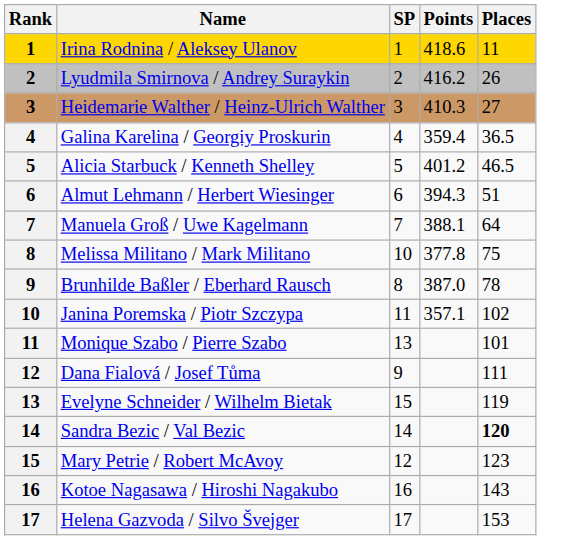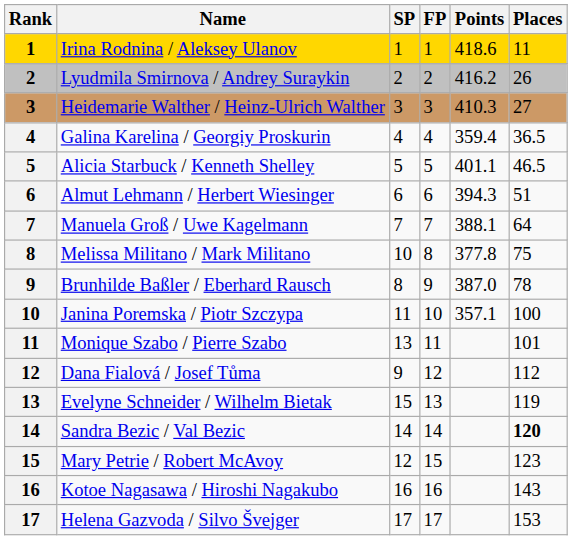 <table class="wikitable">
 <tr>
 <th>Rank</th>
 <th>Name</th>
 <th>SP</th>
+<th>FP</th>
 <th>Points</th>
 <th>Places</th>
 </tr>
 <tr bgcolor=gold>
 <td align=center><strong>1</strong></td>
 <td> <a href='#'>Irina Rodnina</a> / <a href='#'>Aleksey Ulanov</a></td>
+<td>1</td>
 <td>1</td>
 <td>418.6</td>
 <td>11</td>
 </tr>
 <tr bgcolor=silver>
 <td align=center><strong>2</strong></td>
 <td> <a href='#'>Lyudmila Smirnova</a> / <a href='#'>Andrey Suraykin</a></td>
 <td>2</td>
+<td>2</td>
 <td>416.2</td>
 <td>26</td>
 </tr>
 <tr bgcolor=cc9966>
 <td align=center><strong>3</strong></td>
 <td> <a href='#'>Heidemarie Walther</a> / <a href='#'>Heinz-Ulrich Walther</a></td>
+<td>3</td>
 <td>3</td>
 <td>410.3</td>
 <td>27</td>
 </tr>
 <tr>
 <th>4</th>
 <td> <a href='#'>Galina Karelina</a> / <a href='#'>Georgiy Proskurin</a></td>
 <td>4</td>
+<td>4</td>
 <td>359.4</td>
 <td>36.5</td>
 </tr>
 <tr>
 <th>5</th>
 <td> <a href='#'>Alicia Starbuck</a> / <a href='#'>Kenneth Shelley</a></td>
 <td>5</td>
-<td>401.2</td>
+<td>5</td>
+<td>401.1</td>
 <td>46.5</td>
 </tr>
 <tr>
 <th>6</th>
 <td> <a href='#'>Almut Lehmann</a> / <a href='#'>Herbert Wiesinger</a></td>
+<td>6</td>
 <td>6</td>
 <td>394.3</td>
 <td>51</td>
 </tr>
 <tr>
 <th>7</th>
 <td> <a href='#'>Manuela Groß</a> / <a href='#'>Uwe Kagelmann</a></td>
 <td>7</td>
+<td>7</td>
 <td>388.1</td>
 <td>64</td>
 </tr>
 <tr>
 <th>8</th>
 <td> <a href='#'>Melissa Militano</a> / <a href='#'>Mark Militano</a></td>
 <td>10</td>
+<td>8</td>
 <td>377.8</td>
 <td>75</td>
 </tr>
 <tr>
 <th>9</th>
 <td> <a href='#'>Brunhilde Baßler</a> / <a href='#'>Eberhard Rausch</a></td>
 <td>8</td>
+<td>9</td>
 <td>387.0</td>
 <td>78</td>
 </tr>
 <tr>
 <th>10</th>
 <td> <a href='#'>Janina Poremska</a> / <a href='#'>Piotr Szczypa</a></td>
 <td>11</td>
+<td>10</td>
 <td>357.1</td>
-<td>102</td>
+<td>100</td>
 </tr>
 <tr>
 <th>11</th>
 <td> <a href='#'>Monique Szabo</a> / <a href='#'>Pierre Szabo</a></td>
 <td>13</td>
+<td>11</td>
 <td></td>
 <td>101</td>
 </tr>
 <tr>
 <th>12</th>
 <td> <a href='#'>Dana Fialová</a> / <a href='#'>Josef Tůma</a></td>
 <td>9</td>
+<td>12</td>
 <td></td>
-<td>111</td>
+<td>112</td>
 </tr>
 <tr>
 <th>13</th>
 <td> <a href='#'>Evelyne Schneider</a> / <a href='#'>Wilhelm Bietak</a></td>
 <td>15</td>
+<td>13</td>
 <td></td>
 <td>119</td>
 </tr>
 <tr>
 <th>14</th>
 <td> <a href='#'>Sandra Bezic</a> / <a href='#'>Val Bezic</a></td>
+<td>14</td>
 <td>14</td>
 <td></td>
 <td><strong>120</strong></td>
 </tr>
 <tr>
 <th>15</th>
 <td> <a href='#'>Mary Petrie</a> / <a href='#'>Robert McAvoy</a></td>
 <td>12</td>
+<td>15</td>
 <td></td>
 <td>123</td>
 </tr>
 <tr>
 <th>16</th>
 <td> <a href='#'>Kotoe Nagasawa</a> / <a href='#'>Hiroshi Nagakubo</a></td>
+<td>16</td>
 <td>16</td>
 <td></td>
 <td>143</td>
 </tr>
 <tr>
 <th>17</th>
 <td> <a href='#'>Helena Gazvoda</a> / <a href='#'>Silvo Švejger</a></td>
 <td>17</td>
+<td>17</td>
 <td></td>
 <td>153</td>
 </tr>
 </table>
